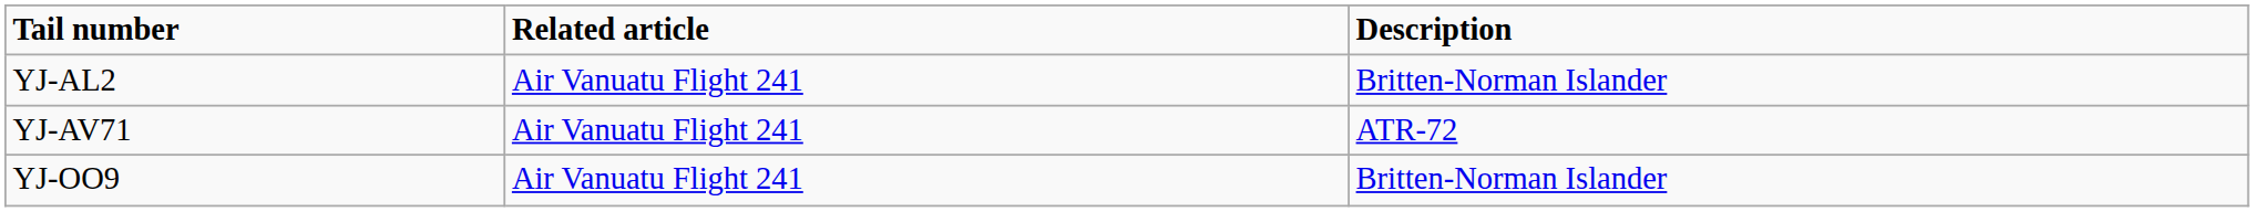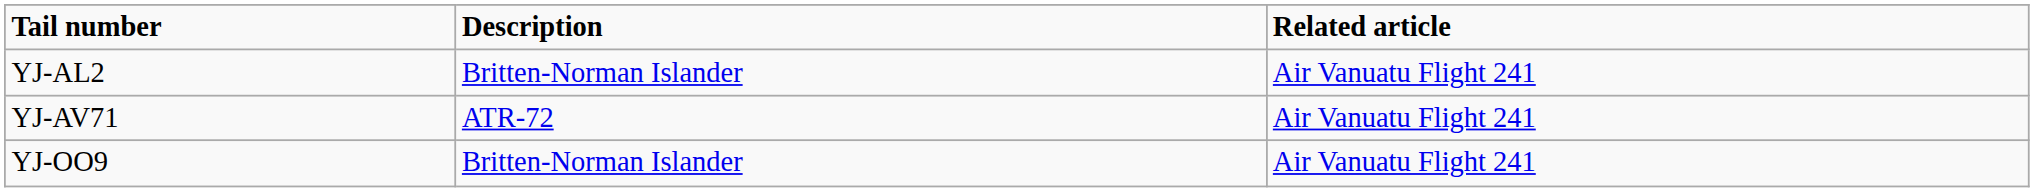 <table class="wikitable" width="90%">
 <tr>
 <td><strong>Tail number</strong></td>
+<td><strong>Description</strong></td>
 <td><strong>Related article</strong></td>
-<td><strong>Description</strong></td>
 </tr>
 <tr>
 <td>YJ-AL2</td>
+<td><a href='#'>Britten-Norman Islander</a></td>
 <td><a href='#'>Air Vanuatu Flight 241</a></td>
-<td><a href='#'>Britten-Norman Islander</a></td>
 </tr>
 <tr>
 <td>YJ-AV71</td>
+<td><a href='#'>ATR-72</a></td>
 <td><a href='#'>Air Vanuatu Flight 241</a></td>
-<td><a href='#'>ATR-72</a></td>
 </tr>
 <tr>
 <td>YJ-OO9</td>
+<td><a href='#'>Britten-Norman Islander</a></td>
 <td><a href='#'>Air Vanuatu Flight 241</a></td>
-<td><a href='#'>Britten-Norman Islander</a></td>
 </tr>
 </table>
